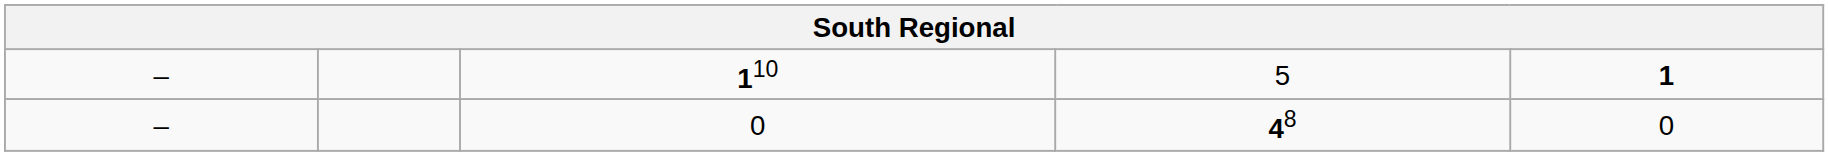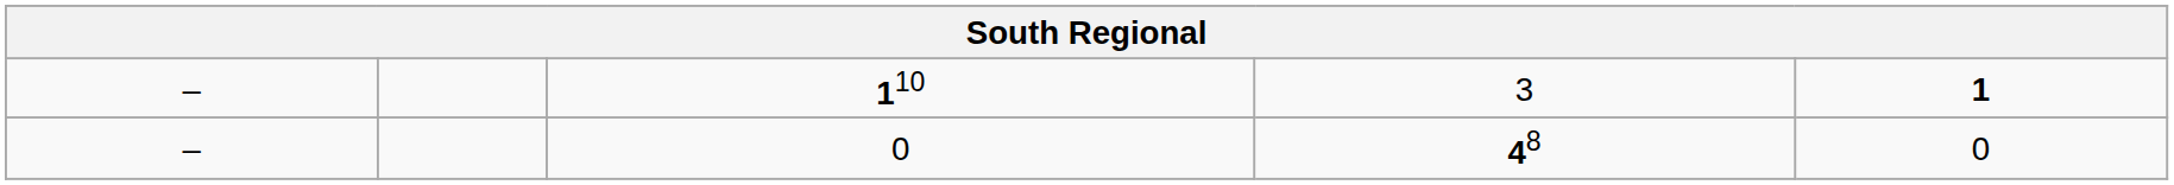 <table class="wikitable" style="font-size:90%; width: 75%; text-align: center">
 <tr>
 <th colspan=5>South Regional</th>
 </tr>
 <tr>
 <td>–</td>
 <td><strong></strong></td>
 <td><strong>1</strong><sup>10</sup></td>
-<td>5</td>
+<td>3</td>
 <td><strong>1</strong></td>
 </tr>
 <tr>
 <td>–</td>
 <td></td>
 <td>0</td>
 <td><strong>4</strong><sup>8</sup></td>
 <td>0</td>
 </tr>
 </table>
